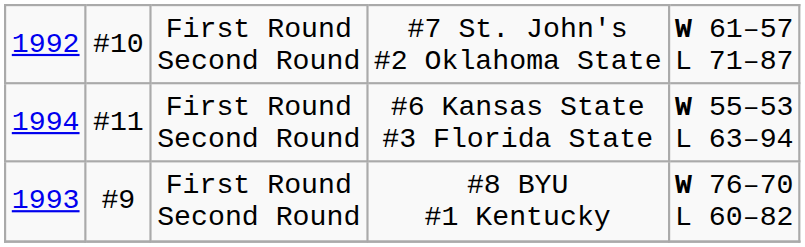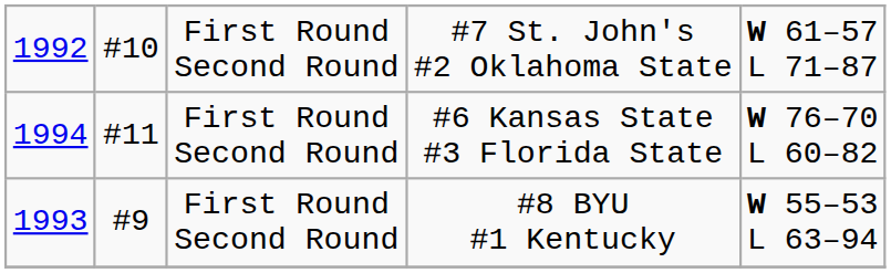 <table class="wikitable">
 <tr align="center">
 <td><a href='#'>1992</a></td>
 <td>#10</td>
 <td>First Round<br>Second Round</td>
 <td>#7 St. John's<br>#2 Oklahoma State</td>
 <td><strong>W</strong> 61–57<br>L 71–87</td>
 </tr>
 <tr align="center">
 <td><a href='#'>1994</a></td>
 <td>#11</td>
 <td>First Round<br>Second Round</td>
 <td>#6 Kansas State<br>#3 Florida State</td>
-<td><strong>W</strong> 55–53<br>L 63–94</td>
+<td><strong>W</strong> 76–70<br>L 60–82</td>
 </tr>
 <tr align="center">
 <td><a href='#'>1993</a></td>
 <td>#9</td>
 <td>First Round<br>Second Round</td>
 <td>#8 BYU<br>#1 Kentucky</td>
-<td><strong>W</strong> 76–70<br>L 60–82</td>
+<td><strong>W</strong> 55–53<br>L 63–94</td>
 </tr>
 <tr>
 </tr>
 </table>
